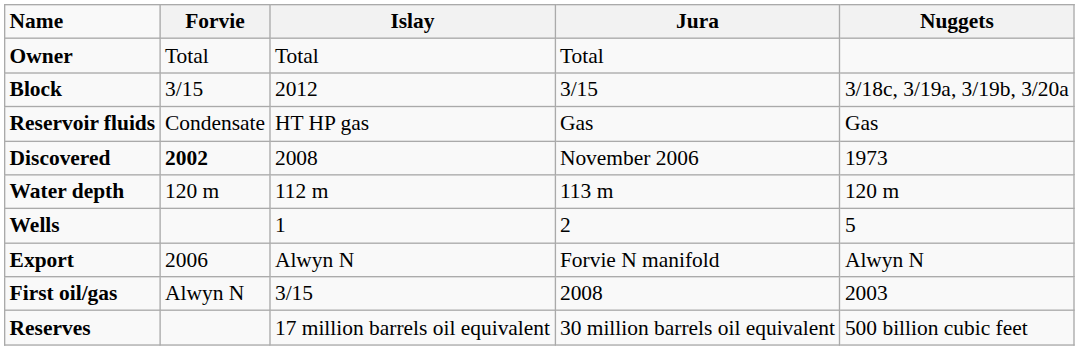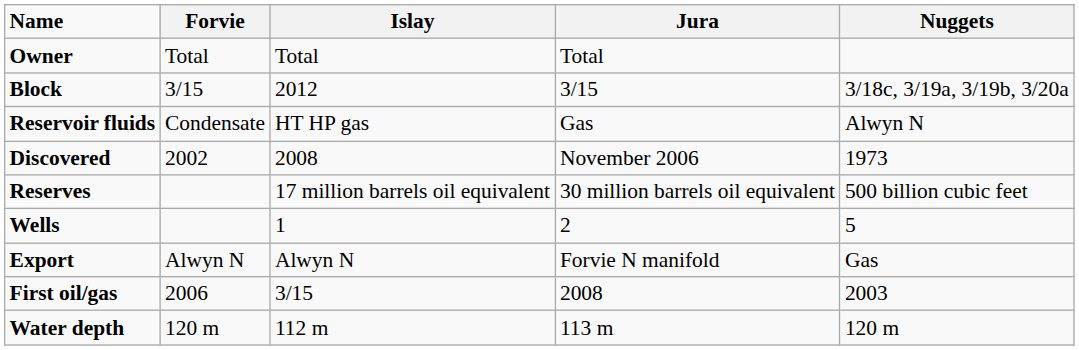 <table class="wikitable">
 <tr>
 <td><strong>Name</strong></td>
 <th>Forvie</th>
 <th>Islay</th>
 <th>Jura</th>
 <th>Nuggets</th>
 </tr>
 <tr>
 <td><strong>Owner</strong></td>
 <td>Total</td>
 <td>Total</td>
 <td>Total</td>
 <td></td>
 </tr>
 <tr>
 <td><strong>Block</strong></td>
 <td>3/15</td>
 <td>2012</td>
 <td>3/15</td>
 <td>3/18c, 3/19a, 3/19b, 3/20a</td>
 </tr>
 <tr>
 <td><strong>Reservoir fluids</strong></td>
 <td>Condensate</td>
 <td>HT HP gas</td>
 <td>Gas</td>
-<td>Gas</td>
+<td>Alwyn N</td>
 </tr>
 <tr>
 <td><strong>Discovered</strong></td>
-<td><strong>2002</strong></td>
+<td>2002</td>
 <td>2008</td>
 <td>November 2006</td>
 <td>1973</td>
 </tr>
 <tr>
-<td><strong>Water depth</strong></td>
-<td>120 m</td>
-<td>112 m</td>
-<td>113 m</td>
-<td>120 m</td>
+<td><strong>Reserves</strong></td>
+<td></td>
+<td>17 million barrels oil equivalent</td>
+<td>30 million barrels oil equivalent</td>
+<td>500 billion cubic feet</td>
 </tr>
 <tr>
 <td><strong>Wells</strong></td>
 <td></td>
 <td>1</td>
 <td>2</td>
 <td>5</td>
 </tr>
 <tr>
 <td><strong>Export</strong></td>
-<td>2006</td>
+<td>Alwyn N</td>
 <td>Alwyn N</td>
 <td>Forvie N manifold</td>
-<td>Alwyn N</td>
+<td>Gas</td>
 </tr>
 <tr>
 <td><strong>First oil/gas</strong></td>
-<td>Alwyn N</td>
+<td>2006</td>
 <td>3/15</td>
 <td>2008</td>
 <td>2003</td>
 </tr>
 <tr>
-<td><strong>Reserves</strong></td>
-<td></td>
-<td>17 million barrels oil equivalent</td>
-<td>30 million barrels oil equivalent</td>
-<td>500 billion cubic feet</td>
+<td><strong>Water depth</strong></td>
+<td>120 m</td>
+<td>112 m</td>
+<td>113 m</td>
+<td>120 m</td>
 </tr>
 </table>
